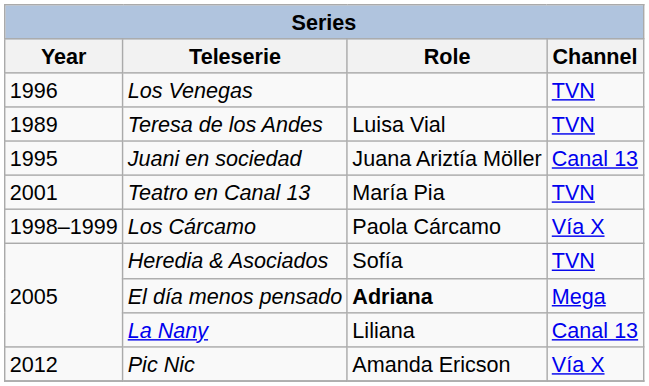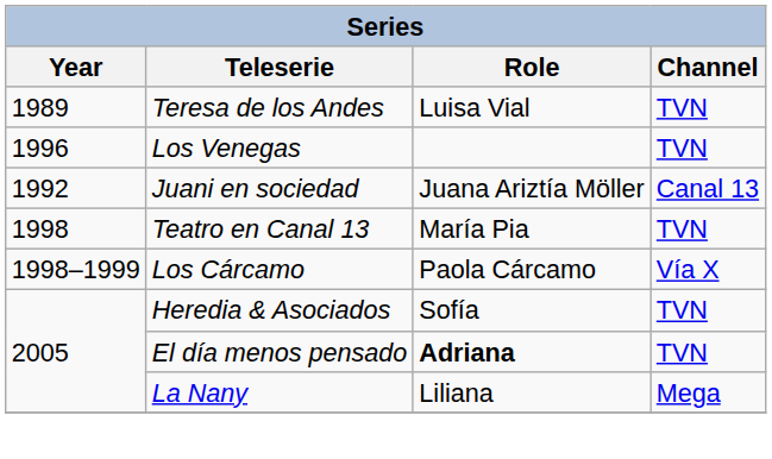 <table class="wikitable" style="font-size: 95%;">
 <tr>
 <th colspan="4" style="background: LightSteelBlue;">Series</th>
 </tr>
 <tr>
 <th>Year</th>
 <th>Teleserie</th>
 <th>Role</th>
 <th>Channel</th>
 </tr>
 <tr>
+<td>1989</td>
+<td><em>Teresa de los Andes</em></td>
+<td>Luisa Vial</td>
+<td><a href='#'>TVN</a></td>
+</tr>
+<tr>
 <td>1996</td>
 <td><em>Los Venegas</em></td>
 <td></td>
 <td><a href='#'>TVN</a></td>
 </tr>
 <tr>
-<td>1989</td>
-<td><em>Teresa de los Andes</em></td>
-<td>Luisa Vial</td>
-<td><a href='#'>TVN</a></td>
-</tr>
-<tr>
-<td>1995</td>
+<td>1992</td>
 <td><em>Juani en sociedad</em></td>
 <td>Juana Ariztía Möller</td>
 <td><a href='#'>Canal 13</a></td>
 </tr>
 <tr>
-<td>2001</td>
+<td>1998</td>
 <td><em>Teatro en Canal 13</em></td>
 <td>María Pia</td>
 <td><a href='#'>TVN</a></td>
 </tr>
 <tr>
 <td>1998–1999</td>
 <td><em>Los Cárcamo</em></td>
 <td>Paola Cárcamo</td>
 <td><a href='#'>Vía X</a></td>
 </tr>
 <tr>
 <td rowspan="3">2005</td>
 <td><em>Heredia & Asociados</em></td>
 <td>Sofía</td>
 <td><a href='#'>TVN</a></td>
 </tr>
 <tr>
 <td><em>El día menos pensado</em></td>
 <td><strong>Adriana</strong></td>
-<td><a href='#'>Mega</a></td>
+<td><a href='#'>TVN</a></td>
 </tr>
 <tr>
 <td><em><a href='#'>La Nany</a></em></td>
 <td>Liliana</td>
-<td><a href='#'>Canal 13</a></td>
-</tr>
-<tr>
-<td>2012</td>
-<td><em>Pic Nic</em></td>
-<td>Amanda Ericson</td>
-<td><a href='#'>Vía X</a></td>
+<td><a href='#'>Mega</a></td>
 </tr>
 <tr>
 </tr>
 </table>
